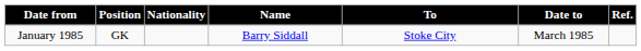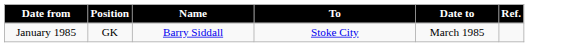 <table class="wikitable" style="text-align:center; font-size:90%; ">
 <tr>
 <th style="background:#000000; color:white; width:100px;">Date from</th>
 <th style="background:#000000; color:white; width:50px;">Position</th>
-<th style="background:#000000; color:white; width:50px;">Nationality</th>
 <th style="background:#000000; color:white; width:150px;">Name</th>
 <th style="background:#000000; color:white; width:200px;">To</th>
 <th style="background:#000000; color:white; width:100px;">Date to</th>
 <th style="background:#000000; color:white; width:25px;">Ref.</th>
 </tr>
 <tr>
 <td>January 1985</td>
 <td>GK</td>
-<td></td>
 <td><a href='#'>Barry Siddall</a></td>
 <td><a href='#'>Stoke City</a></td>
 <td>March 1985</td>
 <td></td>
 </tr>
 </table>
